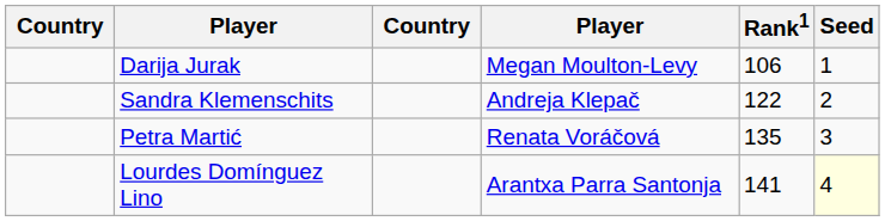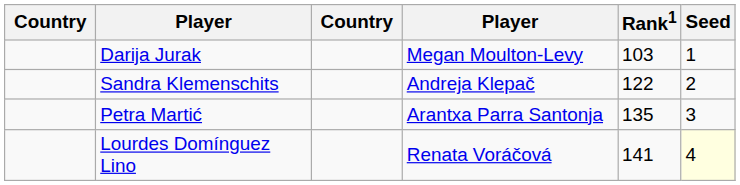 <table class="sortable wikitable">
 <tr>
 <th width="70">Country</th>
 <th width="175">Player</th>
 <th width="70">Country</th>
 <th width="175">Player</th>
 <th>Rank<sup>1</sup></th>
 <th>Seed</th>
 </tr>
 <tr>
 <td></td>
 <td><a href='#'>Darija Jurak</a></td>
 <td></td>
 <td><a href='#'>Megan Moulton-Levy</a></td>
-<td>106</td>
+<td>103</td>
 <td>1</td>
 </tr>
 <tr>
 <td></td>
 <td><a href='#'>Sandra Klemenschits</a></td>
 <td></td>
 <td><a href='#'>Andreja Klepač</a></td>
 <td>122</td>
 <td>2</td>
 </tr>
 <tr>
 <td></td>
 <td><a href='#'>Petra Martić</a></td>
 <td></td>
-<td><a href='#'>Renata Voráčová</a></td>
+<td><a href='#'>Arantxa Parra Santonja</a></td>
 <td>135</td>
 <td>3</td>
 </tr>
 <tr>
 <td></td>
 <td><a href='#'>Lourdes Domínguez Lino</a></td>
 <td></td>
-<td><a href='#'>Arantxa Parra Santonja</a></td>
+<td><a href='#'>Renata Voráčová</a></td>
 <td>141</td>
 <td style="background: lightyellow;">4</td>
 </tr>
 </table>
